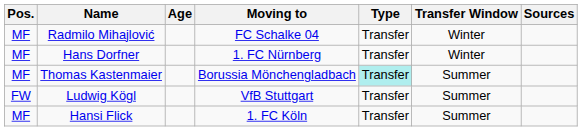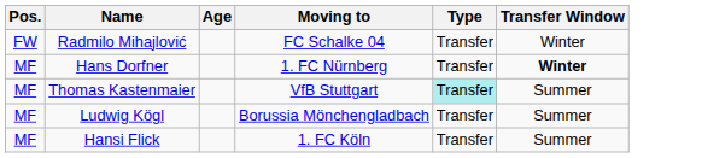 <table class="wikitable" style="text-align: center">
 <tr>
 <th>Pos.</th>
 <th>Name</th>
 <th>Age</th>
 <th>Moving to</th>
 <th>Type</th>
 <th>Transfer Window</th>
-<th>Sources</th>
 </tr>
 <tr>
-<td><a href='#'>MF</a></td>
+<td><a href='#'>FW</a></td>
 <td><a href='#'>Radmilo Mihajlović</a></td>
 <td></td>
 <td><a href='#'>FC Schalke 04</a></td>
 <td>Transfer</td>
 <td>Winter</td>
-<td></td>
 </tr>
 <tr>
 <td><a href='#'>MF</a></td>
 <td><a href='#'>Hans Dorfner</a></td>
 <td></td>
 <td><a href='#'>1. FC Nürnberg</a></td>
 <td>Transfer</td>
-<td>Winter</td>
-<td></td>
+<td><strong>Winter</strong></td>
 </tr>
 <tr>
 <td><a href='#'>MF</a></td>
 <td><a href='#'>Thomas Kastenmaier</a></td>
 <td></td>
-<td><a href='#'>Borussia Mönchengladbach</a></td>
+<td><a href='#'>VfB Stuttgart</a></td>
 <td style="background: paleturquoise;">Transfer</td>
 <td>Summer</td>
-<td></td>
 </tr>
 <tr>
-<td><a href='#'>FW</a></td>
+<td><a href='#'>MF</a></td>
 <td><a href='#'>Ludwig Kögl</a></td>
 <td></td>
-<td><a href='#'>VfB Stuttgart</a></td>
+<td><a href='#'>Borussia Mönchengladbach</a></td>
 <td>Transfer</td>
 <td>Summer</td>
-<td></td>
 </tr>
 <tr>
 <td><a href='#'>MF</a></td>
 <td><a href='#'>Hansi Flick</a></td>
 <td></td>
 <td><a href='#'>1. FC Köln</a></td>
 <td>Transfer</td>
 <td>Summer</td>
-<td></td>
 </tr>
 </table>
